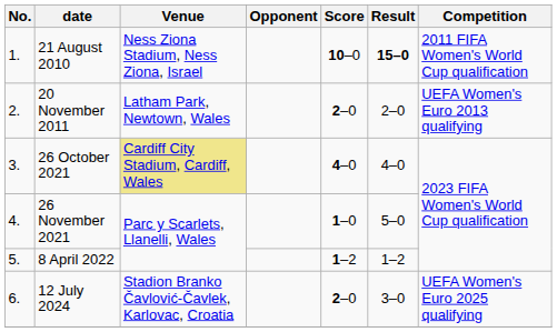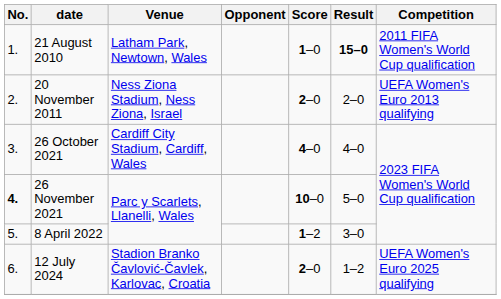 <table class="wikitable">
 <tr>
 <th>No.</th>
 <th>date</th>
 <th>Venue</th>
 <th>Opponent</th>
 <th>Score</th>
 <th>Result</th>
 <th>Competition</th>
 </tr>
 <tr>
 <td>1.</td>
 <td>21 August 2010</td>
-<td><a href='#'>Ness Ziona Stadium</a>, <a href='#'>Ness Ziona</a>, <a href='#'>Israel</a></td>
+<td><a href='#'>Latham Park</a>, <a href='#'>Newtown</a>, <a href='#'>Wales</a></td>
 <td></td>
-<td align=center><strong>10</strong>–0</td>
+<td align=center><strong>1</strong>–0</td>
 <td align=center><strong>15–0</strong></td>
 <td><a href='#'>2011 FIFA Women's World Cup qualification</a></td>
 </tr>
 <tr>
 <td>2.</td>
 <td>20 November 2011</td>
-<td><a href='#'>Latham Park</a>, <a href='#'>Newtown</a>, <a href='#'>Wales</a></td>
+<td><a href='#'>Ness Ziona Stadium</a>, <a href='#'>Ness Ziona</a>, <a href='#'>Israel</a></td>
 <td></td>
 <td align=center><strong>2</strong>–0</td>
 <td align=center>2–0</td>
 <td><a href='#'>UEFA Women's Euro 2013 qualifying</a></td>
 </tr>
 <tr>
 <td>3.</td>
 <td>26 October 2021</td>
-<td style="background: khaki;"><a href='#'>Cardiff City Stadium</a>, <a href='#'>Cardiff</a>, <a href='#'>Wales</a></td>
+<td><a href='#'>Cardiff City Stadium</a>, <a href='#'>Cardiff</a>, <a href='#'>Wales</a></td>
 <td></td>
 <td align=center><strong>4</strong>–0</td>
 <td align=center>4–0</td>
 <td rowspan=3><a href='#'>2023 FIFA Women's World Cup qualification</a></td>
 </tr>
 <tr>
-<td>4.</td>
+<td><strong>4.</strong></td>
 <td>26 November 2021</td>
 <td rowspan=2><a href='#'>Parc y Scarlets</a>, <a href='#'>Llanelli</a>, <a href='#'>Wales</a></td>
 <td></td>
-<td align=center><strong>1</strong>–0</td>
+<td align=center><strong>10</strong>–0</td>
 <td align=center>5–0</td>
 </tr>
 <tr>
 <td>5.</td>
 <td>8 April 2022</td>
 <td></td>
 <td align=center><strong>1</strong>–2</td>
-<td align=center>1–2</td>
+<td align=center>3–0</td>
 </tr>
 <tr>
 <td>6.</td>
 <td>12 July 2024</td>
 <td><a href='#'>Stadion Branko Čavlović-Čavlek</a>, <a href='#'>Karlovac</a>, <a href='#'>Croatia</a></td>
 <td></td>
 <td align=center><strong>2</strong>–0</td>
-<td align=center>3–0</td>
+<td align=center>1–2</td>
 <td><a href='#'>UEFA Women's Euro 2025 qualifying</a></td>
 </tr>
 <tr>
 </tr>
 </table>
